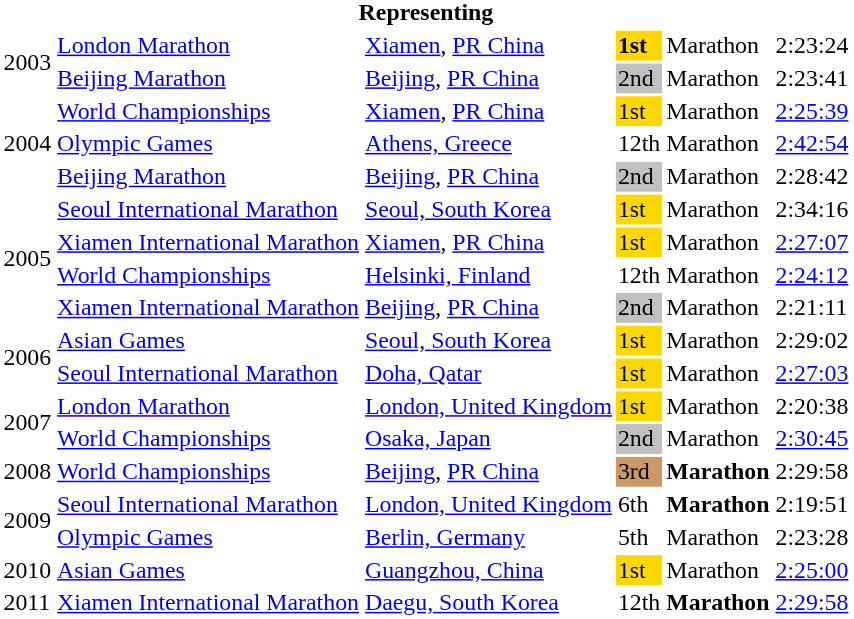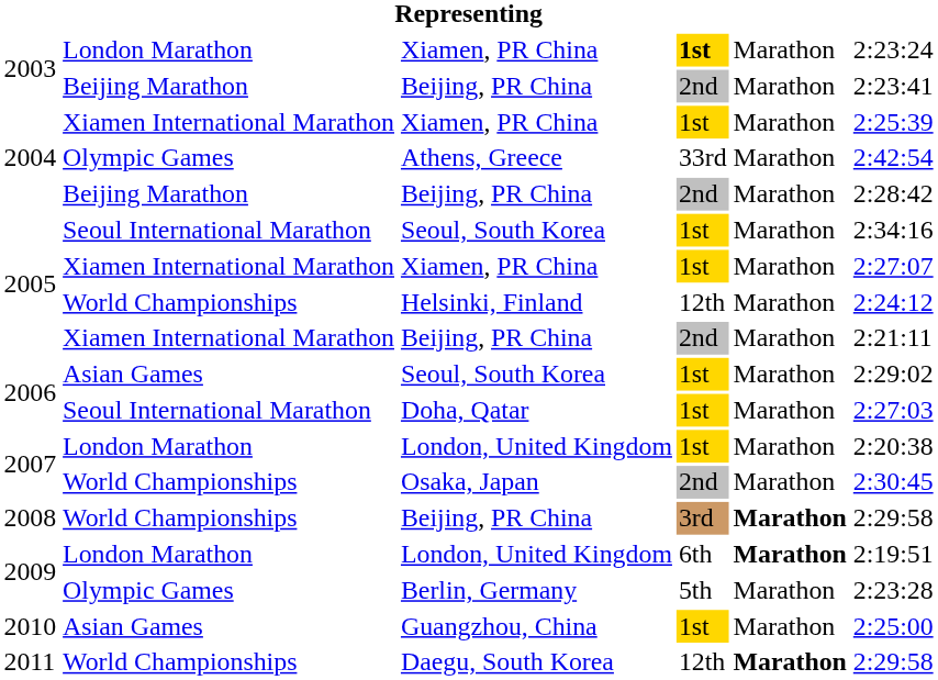 <table>
 <tr>
 <th colspan="6">Representing </th>
 </tr>
 <tr>
 <td rowspan=2>2003</td>
 <td><a href='#'>London Marathon</a></td>
 <td><a href='#'>Xiamen</a>, <a href='#'>PR China</a></td>
 <td bgcolor="gold"><strong>1st</strong></td>
 <td>Marathon</td>
 <td>2:23:24</td>
 </tr>
 <tr>
 <td><a href='#'>Beijing Marathon</a></td>
 <td><a href='#'>Beijing</a>, <a href='#'>PR China</a></td>
 <td bgcolor="silver">2nd</td>
 <td>Marathon</td>
 <td>2:23:41</td>
 </tr>
 <tr>
 <td rowspan=3>2004</td>
-<td><a href='#'>World Championships</a></td>
+<td><a href='#'>Xiamen International Marathon</a></td>
 <td><a href='#'>Xiamen</a>, <a href='#'>PR China</a></td>
 <td bgcolor="gold">1st</td>
 <td>Marathon</td>
 <td><a href='#'>2:25:39</a></td>
 </tr>
 <tr>
 <td><a href='#'>Olympic Games</a></td>
 <td><a href='#'>Athens, Greece</a></td>
-<td>12th</td>
+<td>33rd</td>
 <td>Marathon</td>
 <td><a href='#'>2:42:54</a></td>
 </tr>
 <tr>
 <td><a href='#'>Beijing Marathon</a></td>
 <td><a href='#'>Beijing</a>, <a href='#'>PR China</a></td>
 <td bgcolor="silver">2nd</td>
 <td>Marathon</td>
 <td>2:28:42</td>
 </tr>
 <tr>
 <td rowspan=4>2005</td>
 <td><a href='#'>Seoul International Marathon</a></td>
 <td><a href='#'>Seoul, South Korea</a></td>
 <td bgcolor="gold">1st</td>
 <td>Marathon</td>
 <td>2:34:16</td>
 </tr>
 <tr>
 <td><a href='#'>Xiamen International Marathon</a></td>
 <td><a href='#'>Xiamen</a>, <a href='#'>PR China</a></td>
 <td bgcolor="gold">1st</td>
 <td>Marathon</td>
 <td><a href='#'>2:27:07</a></td>
 </tr>
 <tr>
 <td><a href='#'>World Championships</a></td>
 <td><a href='#'>Helsinki, Finland</a></td>
 <td>12th</td>
 <td>Marathon</td>
 <td><a href='#'>2:24:12</a></td>
 </tr>
 <tr>
 <td><a href='#'>Xiamen International Marathon</a></td>
 <td><a href='#'>Beijing</a>, <a href='#'>PR China</a></td>
 <td bgcolor="silver">2nd</td>
 <td>Marathon</td>
 <td>2:21:11</td>
 </tr>
 <tr>
 <td rowspan=2>2006</td>
 <td><a href='#'>Asian Games</a></td>
 <td><a href='#'>Seoul, South Korea</a></td>
 <td bgcolor="gold">1st</td>
 <td>Marathon</td>
 <td>2:29:02</td>
 </tr>
 <tr>
 <td><a href='#'>Seoul International Marathon</a></td>
 <td><a href='#'>Doha, Qatar</a></td>
 <td bgcolor="gold">1st</td>
 <td>Marathon</td>
 <td><a href='#'>2:27:03</a></td>
 </tr>
 <tr>
 <td rowspan=2>2007</td>
 <td><a href='#'>London Marathon</a></td>
 <td><a href='#'>London, United Kingdom</a></td>
 <td bgcolor="gold">1st</td>
 <td>Marathon</td>
 <td>2:20:38</td>
 </tr>
 <tr>
 <td><a href='#'>World Championships</a></td>
 <td><a href='#'>Osaka, Japan</a></td>
 <td bgcolor="silver">2nd</td>
 <td>Marathon</td>
 <td><a href='#'>2:30:45</a></td>
 </tr>
 <tr>
 <td>2008</td>
 <td><a href='#'>World Championships</a></td>
 <td><a href='#'>Beijing</a>, <a href='#'>PR China</a></td>
 <td bgcolor="cc9966">3rd</td>
 <td><strong>Marathon</strong></td>
 <td>2:29:58</td>
 </tr>
 <tr>
 <td rowspan=2>2009</td>
-<td><a href='#'>Seoul International Marathon</a></td>
+<td><a href='#'>London Marathon</a></td>
 <td><a href='#'>London, United Kingdom</a></td>
 <td>6th</td>
 <td><strong>Marathon</strong></td>
 <td>2:19:51</td>
 </tr>
 <tr>
 <td><a href='#'>Olympic Games</a></td>
 <td><a href='#'>Berlin, Germany</a></td>
 <td>5th</td>
 <td>Marathon</td>
 <td>2:23:28</td>
 </tr>
 <tr>
 <td>2010</td>
 <td><a href='#'>Asian Games</a></td>
 <td><a href='#'>Guangzhou, China</a></td>
 <td bgcolor="gold">1st</td>
 <td>Marathon</td>
 <td><a href='#'>2:25:00</a></td>
 </tr>
 <tr>
 <td>2011</td>
-<td><a href='#'>Xiamen International Marathon</a></td>
+<td><a href='#'>World Championships</a></td>
 <td><a href='#'>Daegu, South Korea</a></td>
 <td>12th</td>
 <td><strong>Marathon</strong></td>
 <td><a href='#'>2:29:58</a></td>
 </tr>
 </table>
